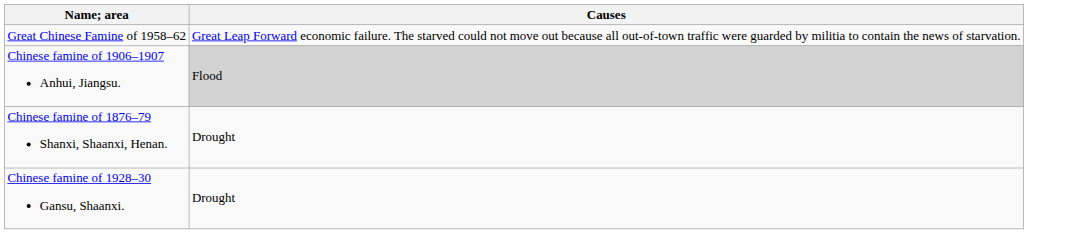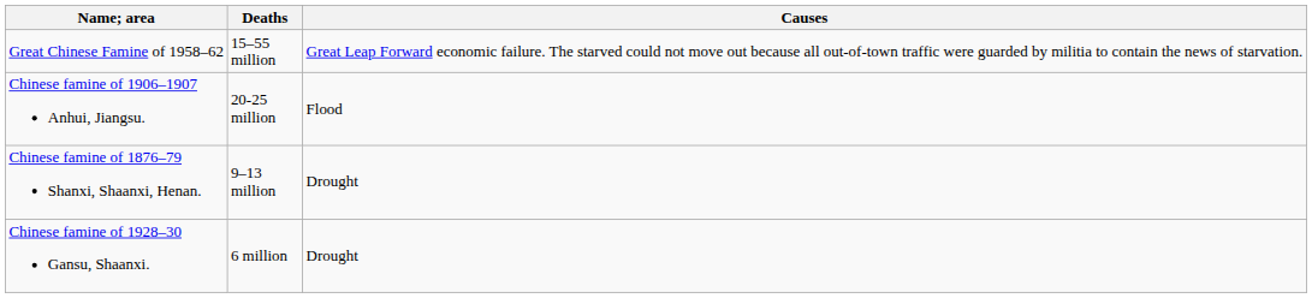 <table class="wikitable sortable">
 <tr>
 <th>Name; area</th>
+<th style="width: 70px;">Deaths</th>
 <th>Causes</th>
 </tr>
 <tr>
 <td><a href='#'>Great Chinese Famine</a> of 1958–62<br></td>
+<td>15–55 million</td>
 <td><a href='#'>Great Leap Forward</a> economic failure. The starved could not move out because all out-of-town traffic were guarded by militia to contain the news of starvation. </td>
 </tr>
 <tr>
 <td><a href='#'>Chinese famine of 1906–1907</a><br><ul><li>Anhui, Jiangsu.</li></ul></td>
-<td style="background: lightgrey;">Flood</td>
+<td>20-25 million</td>
+<td>Flood</td>
 </tr>
 <tr>
 <td><a href='#'>Chinese famine of 1876–79</a><br><ul><li>Shanxi, Shaanxi, Henan.</li></ul></td>
+<td>9–13 million</td>
 <td>Drought</td>
 </tr>
 <tr>
 <td><a href='#'>Chinese famine of 1928–30</a><br><ul><li>Gansu, Shaanxi.</li></ul></td>
+<td>6 million</td>
 <td>Drought</td>
 </tr>
 </table>
